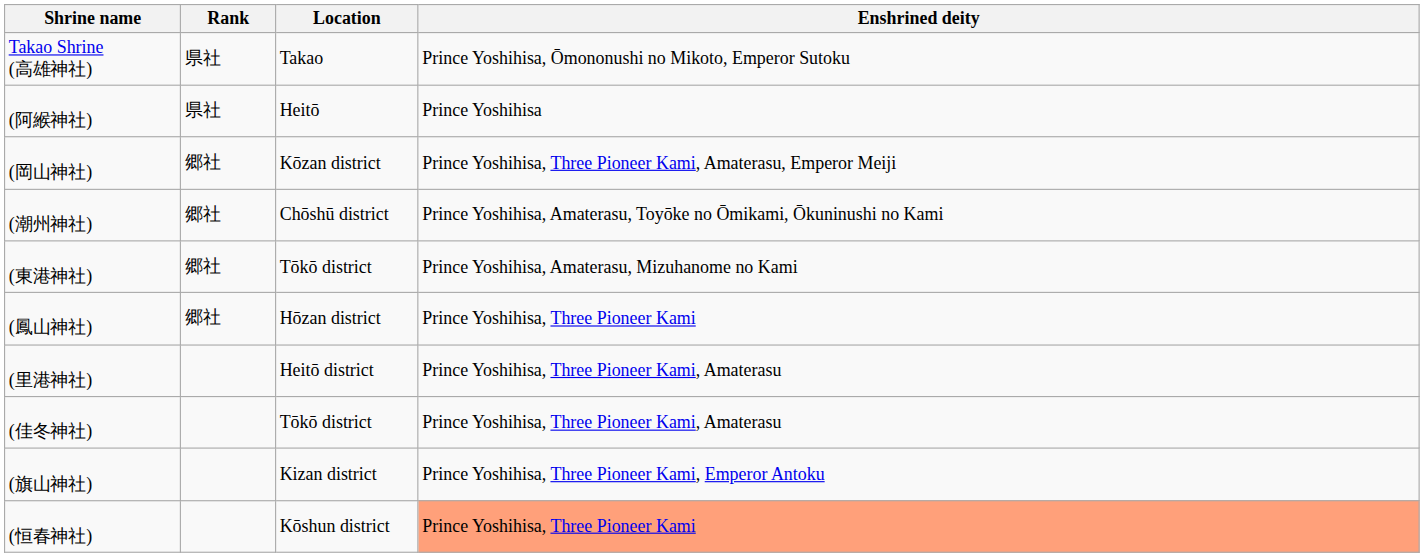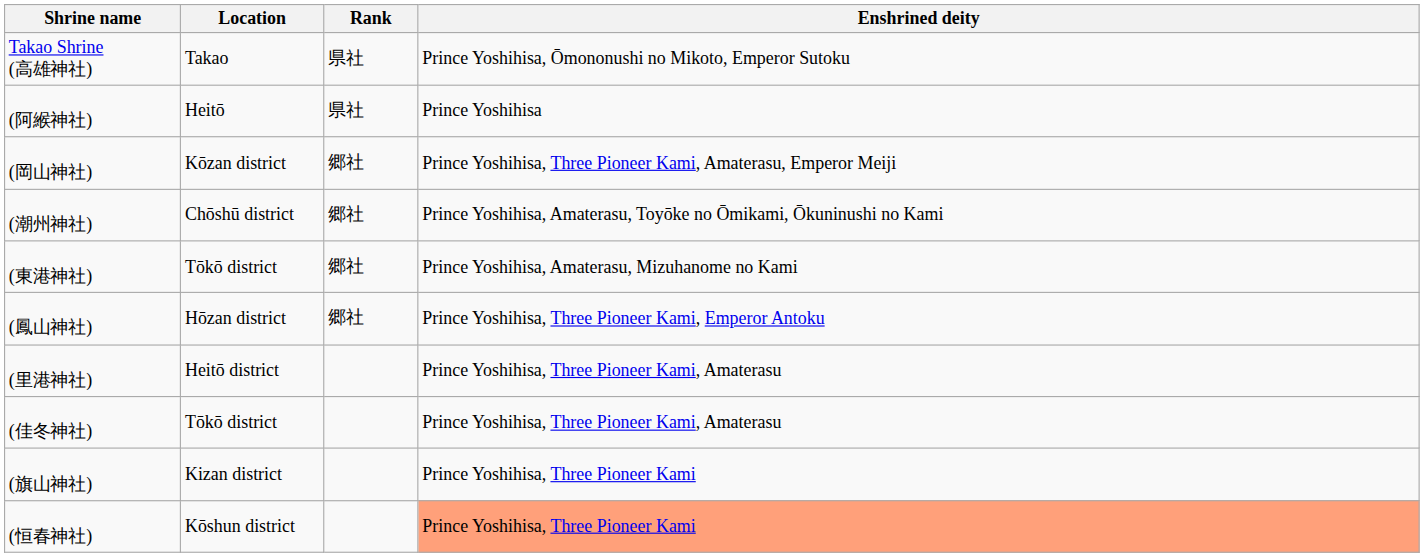 <table width=100% class="wikitable">
 <tr>
 <th>Shrine name</th>
+<th>Location</th>
 <th>Rank</th>
-<th>Location</th>
 <th>Enshrined deity</th>
 </tr>
 <tr>
 <td width=150><a href='#'>Takao Shrine</a><br>(高雄神社)</td>
+<td width=120>Takao</td>
 <td>県社</td>
-<td width=120>Takao</td>
 <td>Prince Yoshihisa, Ōmononushi no Mikoto, Emperor Sutoku</td>
 </tr>
 <tr>
 <td><br>(阿緱神社)</td>
+<td>Heitō</td>
 <td>県社</td>
-<td>Heitō</td>
 <td>Prince Yoshihisa</td>
 </tr>
 <tr>
 <td><br>(岡山神社)</td>
+<td>Kōzan district</td>
 <td>郷社</td>
-<td>Kōzan district</td>
 <td>Prince Yoshihisa, <a href='#'>Three Pioneer Kami</a>, Amaterasu, Emperor Meiji</td>
 </tr>
 <tr>
 <td><br>(潮州神社)</td>
+<td>Chōshū district</td>
 <td>郷社</td>
-<td>Chōshū district</td>
 <td>Prince Yoshihisa, Amaterasu, Toyōke no Ōmikami, Ōkuninushi no Kami</td>
 </tr>
 <tr>
 <td><br>(東港神社)</td>
+<td>Tōkō district</td>
 <td>郷社</td>
-<td>Tōkō district</td>
 <td>Prince Yoshihisa, Amaterasu, Mizuhanome no Kami</td>
 </tr>
 <tr>
 <td><br>(鳳山神社)</td>
+<td>Hōzan district</td>
 <td>郷社</td>
-<td>Hōzan district</td>
-<td>Prince Yoshihisa, <a href='#'>Three Pioneer Kami</a></td>
+<td>Prince Yoshihisa, <a href='#'>Three Pioneer Kami</a>, <a href='#'>Emperor Antoku</a></td>
 </tr>
 <tr>
 <td><br>(里港神社)</td>
+<td>Heitō district</td>
 <td></td>
-<td>Heitō district</td>
 <td>Prince Yoshihisa, <a href='#'>Three Pioneer Kami</a>, Amaterasu</td>
 </tr>
 <tr>
 <td><br>(佳冬神社)</td>
+<td>Tōkō district</td>
 <td></td>
-<td>Tōkō district</td>
 <td>Prince Yoshihisa, <a href='#'>Three Pioneer Kami</a>, Amaterasu</td>
 </tr>
 <tr>
 <td><br>(旗山神社)</td>
+<td>Kizan district</td>
 <td></td>
-<td>Kizan district</td>
-<td>Prince Yoshihisa, <a href='#'>Three Pioneer Kami</a>, <a href='#'>Emperor Antoku</a></td>
+<td>Prince Yoshihisa, <a href='#'>Three Pioneer Kami</a></td>
 </tr>
 <tr>
 <td><br>(恒春神社)</td>
+<td>Kōshun district</td>
 <td></td>
-<td>Kōshun district</td>
 <td style="background: lightsalmon;">Prince Yoshihisa, <a href='#'>Three Pioneer Kami</a></td>
 </tr>
 </table>
